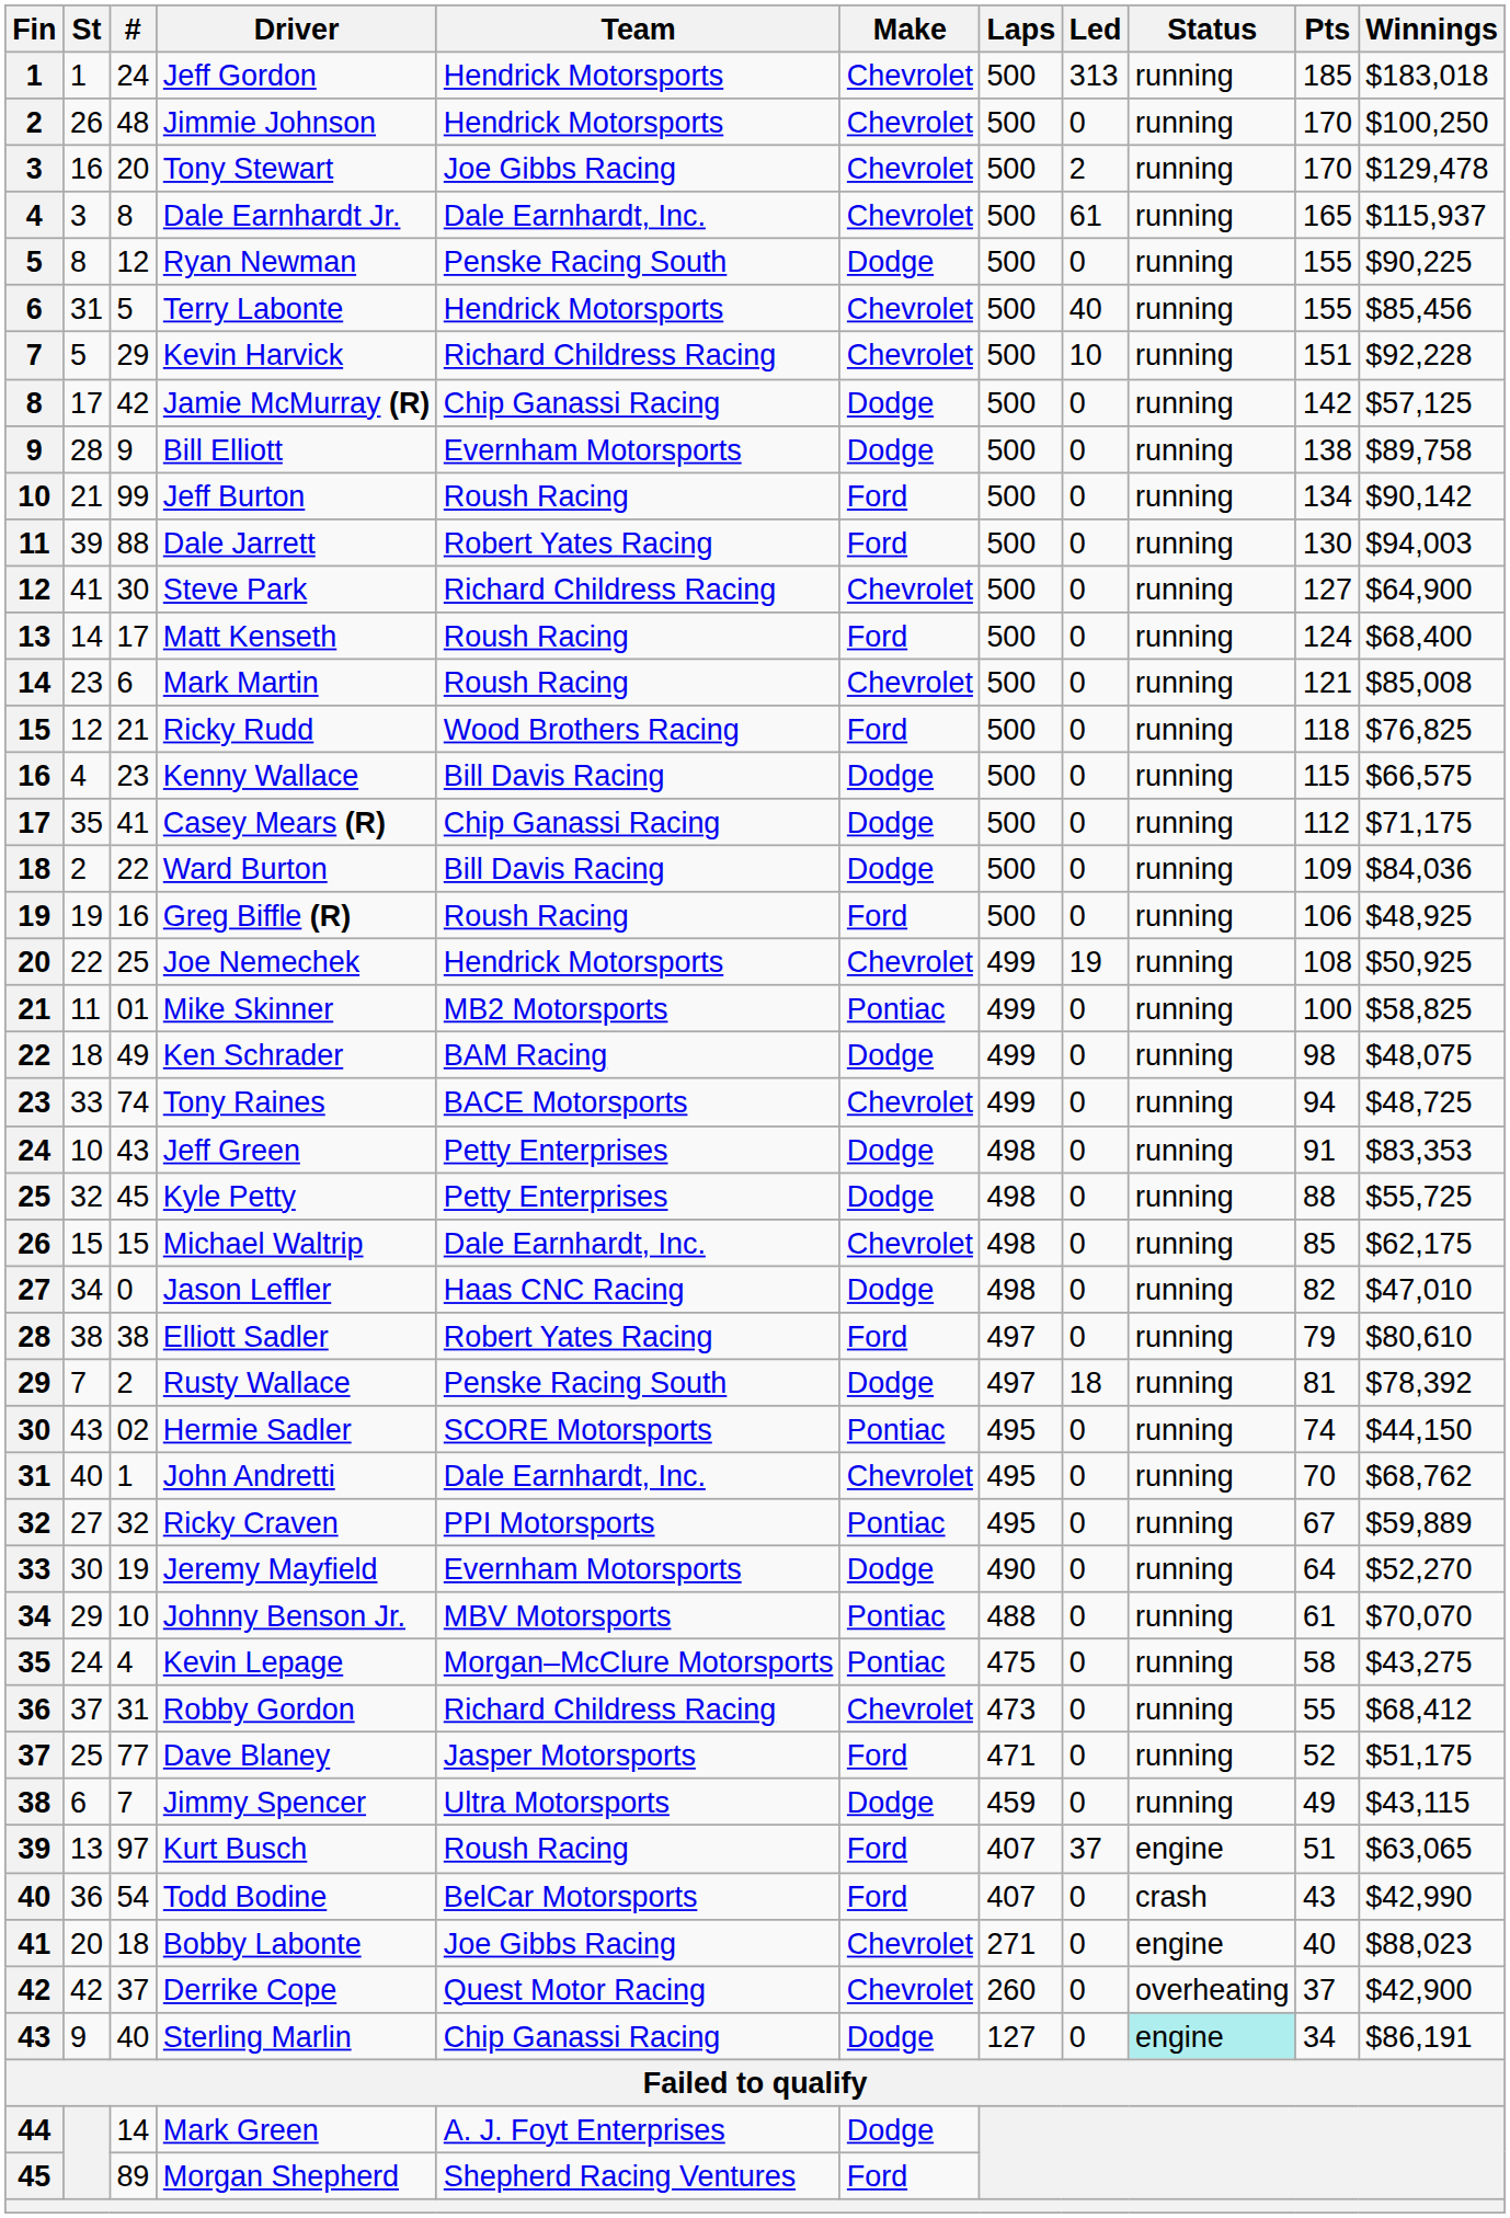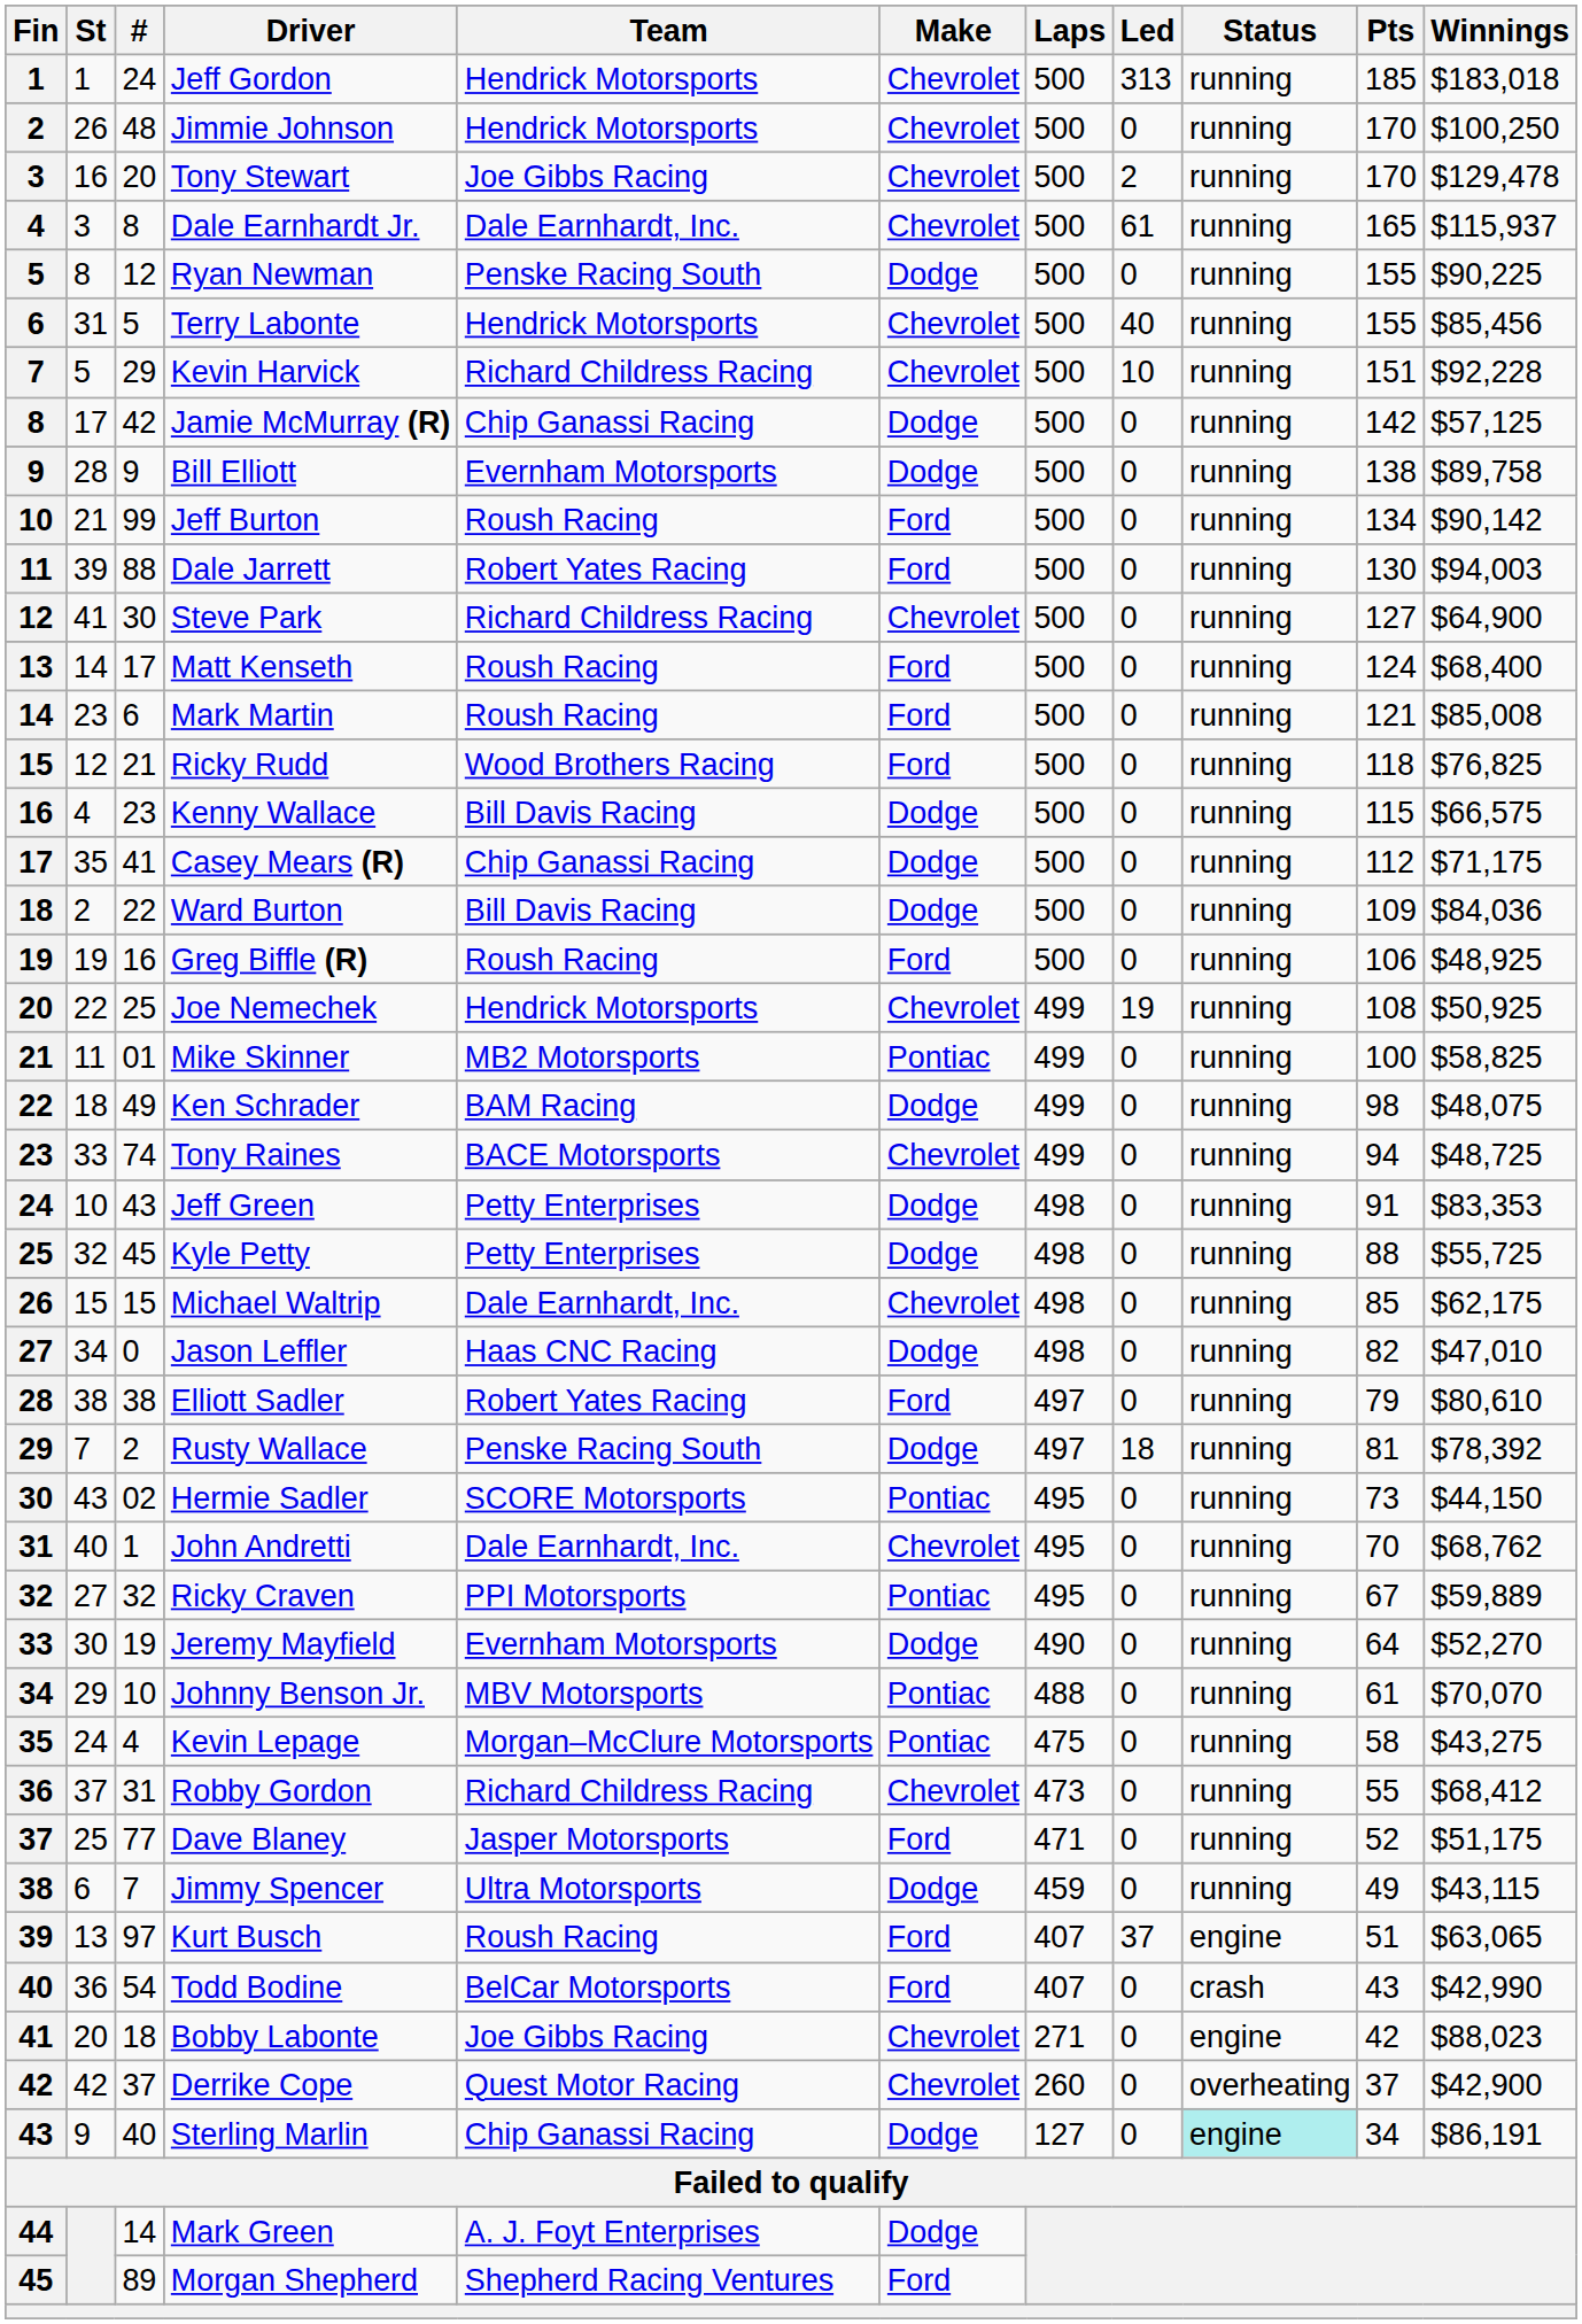 <table class="wikitable" style="font-size:95%">
 <tr>
 <th>Fin</th>
 <th>St</th>
 <th>#</th>
 <th>Driver</th>
 <th>Team</th>
 <th>Make</th>
 <th>Laps</th>
 <th>Led</th>
 <th>Status</th>
 <th>Pts</th>
 <th>Winnings</th>
 </tr>
 <tr>
 <th>1</th>
 <td>1</td>
 <td>24</td>
 <td><a href='#'>Jeff Gordon</a></td>
 <td><a href='#'>Hendrick Motorsports</a></td>
 <td><a href='#'>Chevrolet</a></td>
 <td>500</td>
 <td>313</td>
 <td>running</td>
 <td>185</td>
 <td>$183,018</td>
 </tr>
 <tr>
 <th>2</th>
 <td>26</td>
 <td>48</td>
 <td><a href='#'>Jimmie Johnson</a></td>
 <td><a href='#'>Hendrick Motorsports</a></td>
 <td><a href='#'>Chevrolet</a></td>
 <td>500</td>
 <td>0</td>
 <td>running</td>
 <td>170</td>
 <td>$100,250</td>
 </tr>
 <tr>
 <th>3</th>
 <td>16</td>
 <td>20</td>
 <td><a href='#'>Tony Stewart</a></td>
 <td><a href='#'>Joe Gibbs Racing</a></td>
 <td><a href='#'>Chevrolet</a></td>
 <td>500</td>
 <td>2</td>
 <td>running</td>
 <td>170</td>
 <td>$129,478</td>
 </tr>
 <tr>
 <th>4</th>
 <td>3</td>
 <td>8</td>
 <td><a href='#'>Dale Earnhardt Jr.</a></td>
 <td><a href='#'>Dale Earnhardt, Inc.</a></td>
 <td><a href='#'>Chevrolet</a></td>
 <td>500</td>
 <td>61</td>
 <td>running</td>
 <td>165</td>
 <td>$115,937</td>
 </tr>
 <tr>
 <th>5</th>
 <td>8</td>
 <td>12</td>
 <td><a href='#'>Ryan Newman</a></td>
 <td><a href='#'>Penske Racing South</a></td>
 <td><a href='#'>Dodge</a></td>
 <td>500</td>
 <td>0</td>
 <td>running</td>
 <td>155</td>
 <td>$90,225</td>
 </tr>
 <tr>
 <th>6</th>
 <td>31</td>
 <td>5</td>
 <td><a href='#'>Terry Labonte</a></td>
 <td><a href='#'>Hendrick Motorsports</a></td>
 <td><a href='#'>Chevrolet</a></td>
 <td>500</td>
 <td>40</td>
 <td>running</td>
 <td>155</td>
 <td>$85,456</td>
 </tr>
 <tr>
 <th>7</th>
 <td>5</td>
 <td>29</td>
 <td><a href='#'>Kevin Harvick</a></td>
 <td><a href='#'>Richard Childress Racing</a></td>
 <td><a href='#'>Chevrolet</a></td>
 <td>500</td>
 <td>10</td>
 <td>running</td>
 <td>151</td>
 <td>$92,228</td>
 </tr>
 <tr>
 <th>8</th>
 <td>17</td>
 <td>42</td>
 <td><a href='#'>Jamie McMurray</a> <strong>(R)</strong></td>
 <td><a href='#'>Chip Ganassi Racing</a></td>
 <td><a href='#'>Dodge</a></td>
 <td>500</td>
 <td>0</td>
 <td>running</td>
 <td>142</td>
 <td>$57,125</td>
 </tr>
 <tr>
 <th>9</th>
 <td>28</td>
 <td>9</td>
 <td><a href='#'>Bill Elliott</a></td>
 <td><a href='#'>Evernham Motorsports</a></td>
 <td><a href='#'>Dodge</a></td>
 <td>500</td>
 <td>0</td>
 <td>running</td>
 <td>138</td>
 <td>$89,758</td>
 </tr>
 <tr>
 <th>10</th>
 <td>21</td>
 <td>99</td>
 <td><a href='#'>Jeff Burton</a></td>
 <td><a href='#'>Roush Racing</a></td>
 <td><a href='#'>Ford</a></td>
 <td>500</td>
 <td>0</td>
 <td>running</td>
 <td>134</td>
 <td>$90,142</td>
 </tr>
 <tr>
 <th>11</th>
 <td>39</td>
 <td>88</td>
 <td><a href='#'>Dale Jarrett</a></td>
 <td><a href='#'>Robert Yates Racing</a></td>
 <td><a href='#'>Ford</a></td>
 <td>500</td>
 <td>0</td>
 <td>running</td>
 <td>130</td>
 <td>$94,003</td>
 </tr>
 <tr>
 <th>12</th>
 <td>41</td>
 <td>30</td>
 <td><a href='#'>Steve Park</a></td>
 <td><a href='#'>Richard Childress Racing</a></td>
 <td><a href='#'>Chevrolet</a></td>
 <td>500</td>
 <td>0</td>
 <td>running</td>
 <td>127</td>
 <td>$64,900</td>
 </tr>
 <tr>
 <th>13</th>
 <td>14</td>
 <td>17</td>
 <td><a href='#'>Matt Kenseth</a></td>
 <td><a href='#'>Roush Racing</a></td>
 <td><a href='#'>Ford</a></td>
 <td>500</td>
 <td>0</td>
 <td>running</td>
 <td>124</td>
 <td>$68,400</td>
 </tr>
 <tr>
 <th>14</th>
 <td>23</td>
 <td>6</td>
 <td><a href='#'>Mark Martin</a></td>
 <td><a href='#'>Roush Racing</a></td>
-<td><a href='#'>Chevrolet</a></td>
+<td><a href='#'>Ford</a></td>
 <td>500</td>
 <td>0</td>
 <td>running</td>
 <td>121</td>
 <td>$85,008</td>
 </tr>
 <tr>
 <th>15</th>
 <td>12</td>
 <td>21</td>
 <td><a href='#'>Ricky Rudd</a></td>
 <td><a href='#'>Wood Brothers Racing</a></td>
 <td><a href='#'>Ford</a></td>
 <td>500</td>
 <td>0</td>
 <td>running</td>
 <td>118</td>
 <td>$76,825</td>
 </tr>
 <tr>
 <th>16</th>
 <td>4</td>
 <td>23</td>
 <td><a href='#'>Kenny Wallace</a></td>
 <td><a href='#'>Bill Davis Racing</a></td>
 <td><a href='#'>Dodge</a></td>
 <td>500</td>
 <td>0</td>
 <td>running</td>
 <td>115</td>
 <td>$66,575</td>
 </tr>
 <tr>
 <th>17</th>
 <td>35</td>
 <td>41</td>
 <td><a href='#'>Casey Mears</a> <strong>(R)</strong></td>
 <td><a href='#'>Chip Ganassi Racing</a></td>
 <td><a href='#'>Dodge</a></td>
 <td>500</td>
 <td>0</td>
 <td>running</td>
 <td>112</td>
 <td>$71,175</td>
 </tr>
 <tr>
 <th>18</th>
 <td>2</td>
 <td>22</td>
 <td><a href='#'>Ward Burton</a></td>
 <td><a href='#'>Bill Davis Racing</a></td>
 <td><a href='#'>Dodge</a></td>
 <td>500</td>
 <td>0</td>
 <td>running</td>
 <td>109</td>
 <td>$84,036</td>
 </tr>
 <tr>
 <th>19</th>
 <td>19</td>
 <td>16</td>
 <td><a href='#'>Greg Biffle</a> <strong>(R)</strong></td>
 <td><a href='#'>Roush Racing</a></td>
 <td><a href='#'>Ford</a></td>
 <td>500</td>
 <td>0</td>
 <td>running</td>
 <td>106</td>
 <td>$48,925</td>
 </tr>
 <tr>
 <th>20</th>
 <td>22</td>
 <td>25</td>
 <td><a href='#'>Joe Nemechek</a></td>
 <td><a href='#'>Hendrick Motorsports</a></td>
 <td><a href='#'>Chevrolet</a></td>
 <td>499</td>
 <td>19</td>
 <td>running</td>
 <td>108</td>
 <td>$50,925</td>
 </tr>
 <tr>
 <th>21</th>
 <td>11</td>
 <td>01</td>
 <td><a href='#'>Mike Skinner</a></td>
 <td><a href='#'>MB2 Motorsports</a></td>
 <td><a href='#'>Pontiac</a></td>
 <td>499</td>
 <td>0</td>
 <td>running</td>
 <td>100</td>
 <td>$58,825</td>
 </tr>
 <tr>
 <th>22</th>
 <td>18</td>
 <td>49</td>
 <td><a href='#'>Ken Schrader</a></td>
 <td><a href='#'>BAM Racing</a></td>
 <td><a href='#'>Dodge</a></td>
 <td>499</td>
 <td>0</td>
 <td>running</td>
 <td>98</td>
 <td>$48,075</td>
 </tr>
 <tr>
 <th>23</th>
 <td>33</td>
 <td>74</td>
 <td><a href='#'>Tony Raines</a></td>
 <td><a href='#'>BACE Motorsports</a></td>
 <td><a href='#'>Chevrolet</a></td>
 <td>499</td>
 <td>0</td>
 <td>running</td>
 <td>94</td>
 <td>$48,725</td>
 </tr>
 <tr>
 <th>24</th>
 <td>10</td>
 <td>43</td>
 <td><a href='#'>Jeff Green</a></td>
 <td><a href='#'>Petty Enterprises</a></td>
 <td><a href='#'>Dodge</a></td>
 <td>498</td>
 <td>0</td>
 <td>running</td>
 <td>91</td>
 <td>$83,353</td>
 </tr>
 <tr>
 <th>25</th>
 <td>32</td>
 <td>45</td>
 <td><a href='#'>Kyle Petty</a></td>
 <td><a href='#'>Petty Enterprises</a></td>
 <td><a href='#'>Dodge</a></td>
 <td>498</td>
 <td>0</td>
 <td>running</td>
 <td>88</td>
 <td>$55,725</td>
 </tr>
 <tr>
 <th>26</th>
 <td>15</td>
 <td>15</td>
 <td><a href='#'>Michael Waltrip</a></td>
 <td><a href='#'>Dale Earnhardt, Inc.</a></td>
 <td><a href='#'>Chevrolet</a></td>
 <td>498</td>
 <td>0</td>
 <td>running</td>
 <td>85</td>
 <td>$62,175</td>
 </tr>
 <tr>
 <th>27</th>
 <td>34</td>
 <td>0</td>
 <td><a href='#'>Jason Leffler</a></td>
 <td><a href='#'>Haas CNC Racing</a></td>
 <td><a href='#'>Dodge</a></td>
 <td>498</td>
 <td>0</td>
 <td>running</td>
 <td>82</td>
 <td>$47,010</td>
 </tr>
 <tr>
 <th>28</th>
 <td>38</td>
 <td>38</td>
 <td><a href='#'>Elliott Sadler</a></td>
 <td><a href='#'>Robert Yates Racing</a></td>
 <td><a href='#'>Ford</a></td>
 <td>497</td>
 <td>0</td>
 <td>running</td>
 <td>79</td>
 <td>$80,610</td>
 </tr>
 <tr>
 <th>29</th>
 <td>7</td>
 <td>2</td>
 <td><a href='#'>Rusty Wallace</a></td>
 <td><a href='#'>Penske Racing South</a></td>
 <td><a href='#'>Dodge</a></td>
 <td>497</td>
 <td>18</td>
 <td>running</td>
 <td>81</td>
 <td>$78,392</td>
 </tr>
 <tr>
 <th>30</th>
 <td>43</td>
 <td>02</td>
 <td><a href='#'>Hermie Sadler</a></td>
 <td><a href='#'>SCORE Motorsports</a></td>
 <td><a href='#'>Pontiac</a></td>
 <td>495</td>
 <td>0</td>
 <td>running</td>
-<td>74</td>
+<td>73</td>
 <td>$44,150</td>
 </tr>
 <tr>
 <th>31</th>
 <td>40</td>
 <td>1</td>
 <td><a href='#'>John Andretti</a></td>
 <td><a href='#'>Dale Earnhardt, Inc.</a></td>
 <td><a href='#'>Chevrolet</a></td>
 <td>495</td>
 <td>0</td>
 <td>running</td>
 <td>70</td>
 <td>$68,762</td>
 </tr>
 <tr>
 <th>32</th>
 <td>27</td>
 <td>32</td>
 <td><a href='#'>Ricky Craven</a></td>
 <td><a href='#'>PPI Motorsports</a></td>
 <td><a href='#'>Pontiac</a></td>
 <td>495</td>
 <td>0</td>
 <td>running</td>
 <td>67</td>
 <td>$59,889</td>
 </tr>
 <tr>
 <th>33</th>
 <td>30</td>
 <td>19</td>
 <td><a href='#'>Jeremy Mayfield</a></td>
 <td><a href='#'>Evernham Motorsports</a></td>
 <td><a href='#'>Dodge</a></td>
 <td>490</td>
 <td>0</td>
 <td>running</td>
 <td>64</td>
 <td>$52,270</td>
 </tr>
 <tr>
 <th>34</th>
 <td>29</td>
 <td>10</td>
 <td><a href='#'>Johnny Benson Jr.</a></td>
 <td><a href='#'>MBV Motorsports</a></td>
 <td><a href='#'>Pontiac</a></td>
 <td>488</td>
 <td>0</td>
 <td>running</td>
 <td>61</td>
 <td>$70,070</td>
 </tr>
 <tr>
 <th>35</th>
 <td>24</td>
 <td>4</td>
 <td><a href='#'>Kevin Lepage</a></td>
 <td><a href='#'>Morgan–McClure Motorsports</a></td>
 <td><a href='#'>Pontiac</a></td>
 <td>475</td>
 <td>0</td>
 <td>running</td>
 <td>58</td>
 <td>$43,275</td>
 </tr>
 <tr>
 <th>36</th>
 <td>37</td>
 <td>31</td>
 <td><a href='#'>Robby Gordon</a></td>
 <td><a href='#'>Richard Childress Racing</a></td>
 <td><a href='#'>Chevrolet</a></td>
 <td>473</td>
 <td>0</td>
 <td>running</td>
 <td>55</td>
 <td>$68,412</td>
 </tr>
 <tr>
 <th>37</th>
 <td>25</td>
 <td>77</td>
 <td><a href='#'>Dave Blaney</a></td>
 <td><a href='#'>Jasper Motorsports</a></td>
 <td><a href='#'>Ford</a></td>
 <td>471</td>
 <td>0</td>
 <td>running</td>
 <td>52</td>
 <td>$51,175</td>
 </tr>
 <tr>
 <th>38</th>
 <td>6</td>
 <td>7</td>
 <td><a href='#'>Jimmy Spencer</a></td>
 <td><a href='#'>Ultra Motorsports</a></td>
 <td><a href='#'>Dodge</a></td>
 <td>459</td>
 <td>0</td>
 <td>running</td>
 <td>49</td>
 <td>$43,115</td>
 </tr>
 <tr>
 <th>39</th>
 <td>13</td>
 <td>97</td>
 <td><a href='#'>Kurt Busch</a></td>
 <td><a href='#'>Roush Racing</a></td>
 <td><a href='#'>Ford</a></td>
 <td>407</td>
 <td>37</td>
 <td>engine</td>
 <td>51</td>
 <td>$63,065</td>
 </tr>
 <tr>
 <th>40</th>
 <td>36</td>
 <td>54</td>
 <td><a href='#'>Todd Bodine</a></td>
 <td><a href='#'>BelCar Motorsports</a></td>
 <td><a href='#'>Ford</a></td>
 <td>407</td>
 <td>0</td>
 <td>crash</td>
 <td>43</td>
 <td>$42,990</td>
 </tr>
 <tr>
 <th>41</th>
 <td>20</td>
 <td>18</td>
 <td><a href='#'>Bobby Labonte</a></td>
 <td><a href='#'>Joe Gibbs Racing</a></td>
 <td><a href='#'>Chevrolet</a></td>
 <td>271</td>
 <td>0</td>
 <td>engine</td>
-<td>40</td>
+<td>42</td>
 <td>$88,023</td>
 </tr>
 <tr>
 <th>42</th>
 <td>42</td>
 <td>37</td>
 <td><a href='#'>Derrike Cope</a></td>
 <td><a href='#'>Quest Motor Racing</a></td>
 <td><a href='#'>Chevrolet</a></td>
 <td>260</td>
 <td>0</td>
 <td>overheating</td>
 <td>37</td>
 <td>$42,900</td>
 </tr>
 <tr>
 <th>43</th>
 <td>9</td>
 <td>40</td>
 <td><a href='#'>Sterling Marlin</a></td>
 <td><a href='#'>Chip Ganassi Racing</a></td>
 <td><a href='#'>Dodge</a></td>
 <td>127</td>
 <td>0</td>
 <td style="background: paleturquoise;">engine</td>
 <td>34</td>
 <td>$86,191</td>
 </tr>
 <tr>
 <th colspan="11">Failed to qualify</th>
 </tr>
 <tr>
 <th>44</th>
 <th rowspan="2"></th>
 <td>14</td>
 <td><a href='#'>Mark Green</a></td>
 <td><a href='#'>A. J. Foyt Enterprises</a></td>
 <td><a href='#'>Dodge</a></td>
 <th colspan="5" rowspan="2"></th>
 </tr>
 <tr>
 <th>45</th>
 <td>89</td>
 <td><a href='#'>Morgan Shepherd</a></td>
 <td><a href='#'>Shepherd Racing Ventures</a></td>
 <td><a href='#'>Ford</a></td>
 </tr>
 <tr>
 <th colspan="11"></th>
 </tr>
 </table>
